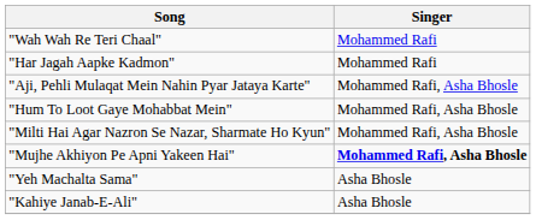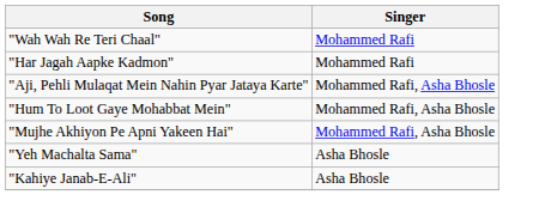 <table class="wikitable">
 <tr>
 <th>Song</th>
 <th>Singer</th>
 </tr>
 <tr>
 <td>"Wah Wah Re Teri Chaal"</td>
 <td><a href='#'>Mohammed Rafi</a></td>
 </tr>
 <tr>
 <td>"Har Jagah Aapke Kadmon"</td>
 <td>Mohammed Rafi</td>
 </tr>
 <tr>
 <td>"Aji, Pehli Mulaqat Mein Nahin Pyar Jataya Karte"</td>
 <td>Mohammed Rafi, <a href='#'>Asha Bhosle</a></td>
 </tr>
 <tr>
 <td>"Hum To Loot Gaye Mohabbat Mein"</td>
 <td>Mohammed Rafi, Asha Bhosle</td>
 </tr>
 <tr>
-<td>"Milti Hai Agar Nazron Se Nazar, Sharmate Ho Kyun"</td>
-<td>Mohammed Rafi, Asha Bhosle</td>
-</tr>
-<tr>
 <td>"Mujhe Akhiyon Pe Apni Yakeen Hai"</td>
-<td><strong><a href='#'>Mohammed Rafi</a>, Asha Bhosle</strong></td>
+<td><a href='#'>Mohammed Rafi</a>, Asha Bhosle</td>
 </tr>
 <tr>
 <td>"Yeh Machalta Sama"</td>
 <td>Asha Bhosle</td>
 </tr>
 <tr>
 <td>"Kahiye Janab-E-Ali"</td>
 <td>Asha Bhosle</td>
 </tr>
 <tr>
 </tr>
 </table>
